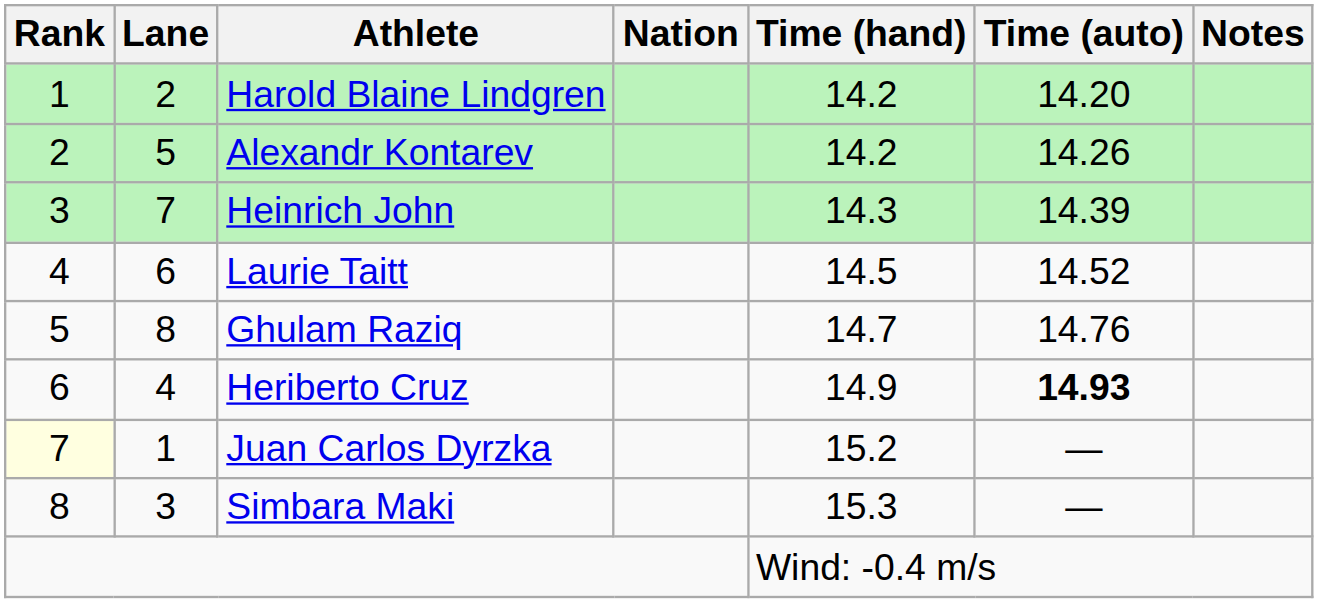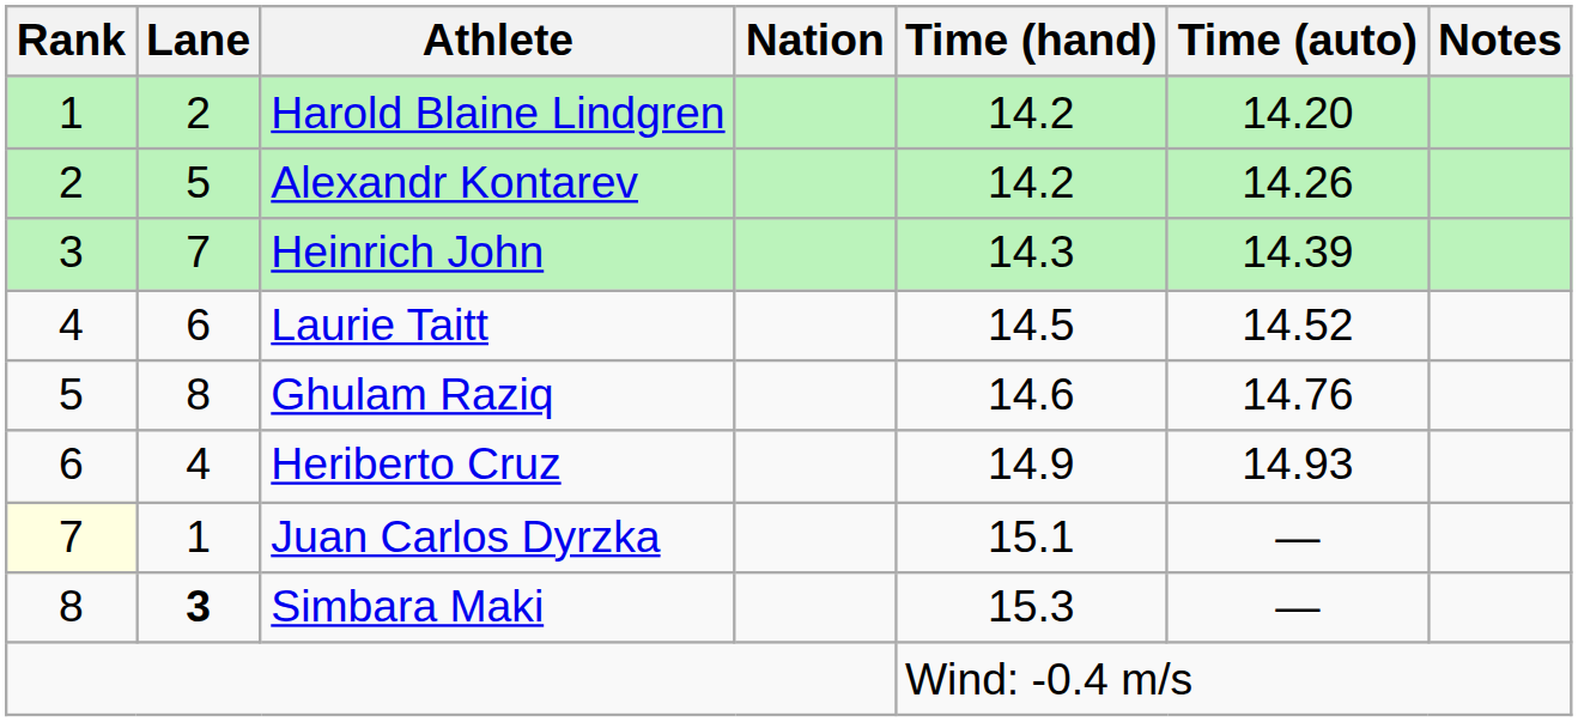 <table class="wikitable sortable" style="text-align:center">
 <tr>
 <th>Rank</th>
 <th>Lane</th>
 <th>Athlete</th>
 <th>Nation</th>
 <th>Time (hand)</th>
 <th>Time (auto)</th>
 <th>Notes</th>
 </tr>
 <tr bgcolor=bbf3bb>
 <td>1</td>
 <td>2</td>
 <td align=left><a href='#'>Harold Blaine Lindgren</a></td>
 <td align=left></td>
 <td>14.2</td>
 <td>14.20</td>
 <td></td>
 </tr>
 <tr bgcolor=bbf3bb>
 <td>2</td>
 <td>5</td>
 <td align=left><a href='#'>Alexandr Kontarev</a></td>
 <td align=left></td>
 <td>14.2</td>
 <td>14.26</td>
 <td></td>
 </tr>
 <tr bgcolor=bbf3bb>
 <td>3</td>
 <td>7</td>
 <td align=left><a href='#'>Heinrich John</a></td>
 <td align=left></td>
 <td>14.3</td>
 <td>14.39</td>
 <td></td>
 </tr>
 <tr>
 <td>4</td>
 <td>6</td>
 <td align=left><a href='#'>Laurie Taitt</a></td>
 <td align=left></td>
 <td>14.5</td>
 <td>14.52</td>
 <td></td>
 </tr>
 <tr>
 <td>5</td>
 <td>8</td>
 <td align=left><a href='#'>Ghulam Raziq</a></td>
 <td align=left></td>
-<td>14.7</td>
+<td>14.6</td>
 <td>14.76</td>
 <td></td>
 </tr>
 <tr>
 <td>6</td>
 <td>4</td>
 <td align=left><a href='#'>Heriberto Cruz</a></td>
 <td align=left></td>
 <td>14.9</td>
-<td><strong>14.93</strong></td>
+<td>14.93</td>
 <td></td>
 </tr>
 <tr>
 <td style="background: lightyellow;">7</td>
 <td>1</td>
 <td align=left><a href='#'>Juan Carlos Dyrzka</a></td>
 <td align=left></td>
-<td>15.2</td>
+<td>15.1</td>
 <td data-sort-value=15.2>—</td>
 <td></td>
 </tr>
 <tr>
 <td>8</td>
-<td>3</td>
+<td><strong>3</strong></td>
 <td align=left><a href='#'>Simbara Maki</a></td>
 <td align=left></td>
 <td>15.3</td>
 <td data-sort-value=15.3>—</td>
 <td></td>
 </tr>
 <tr class="sortbottom">
 <td colspan=4></td>
 <td colspan="3" style="text-align:left;">Wind: -0.4 m/s</td>
 </tr>
 </table>
